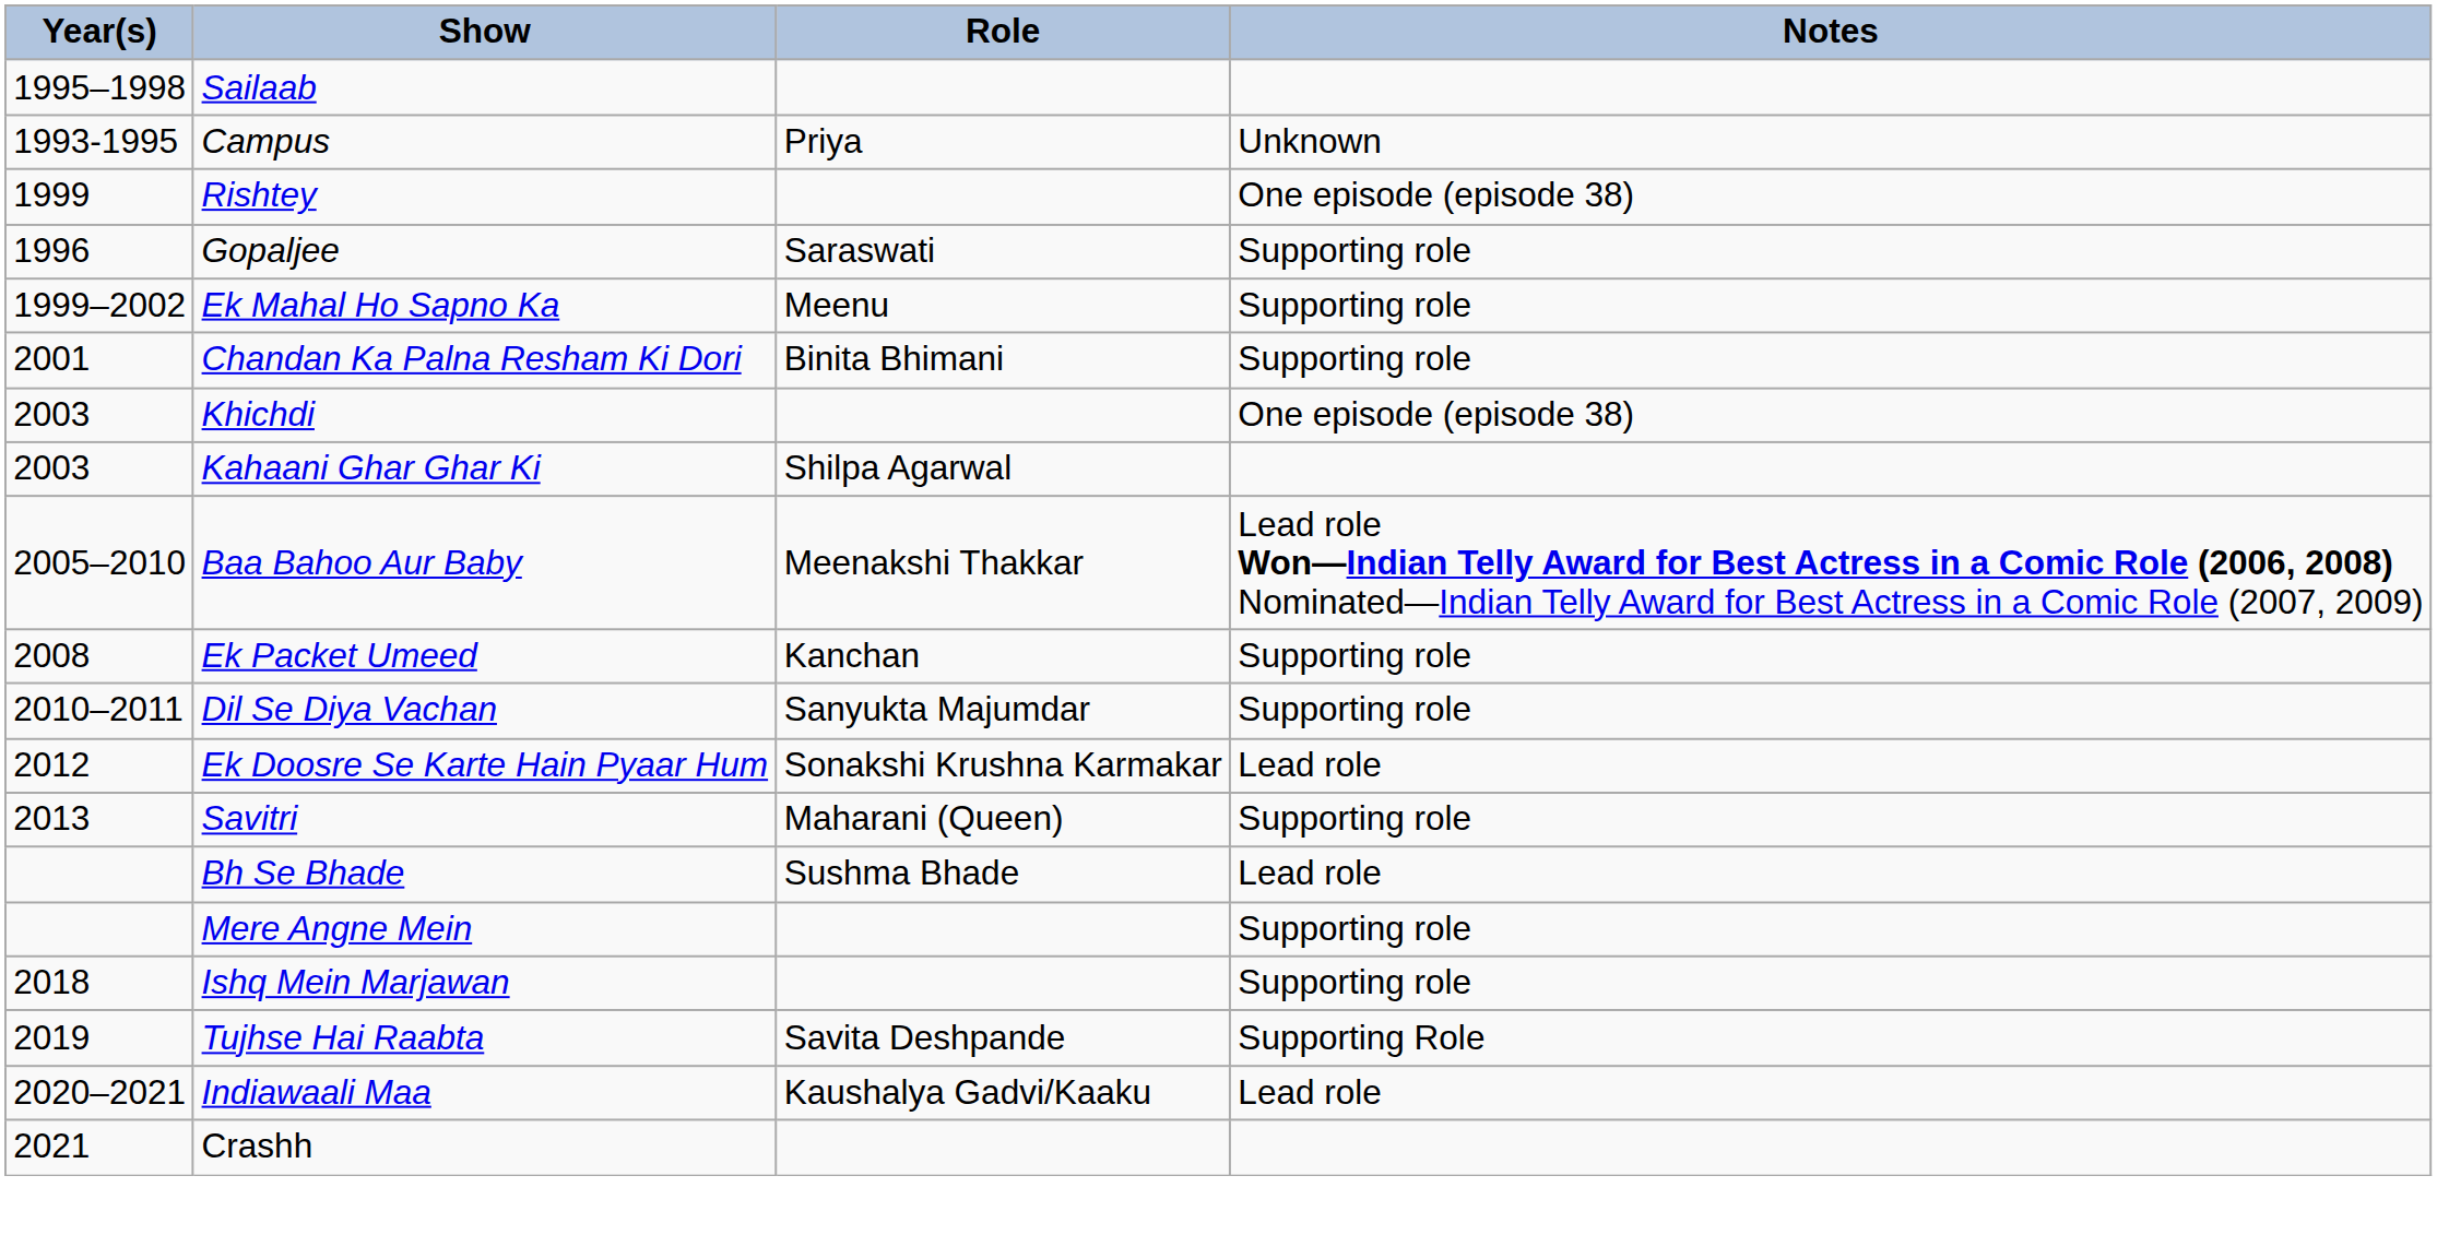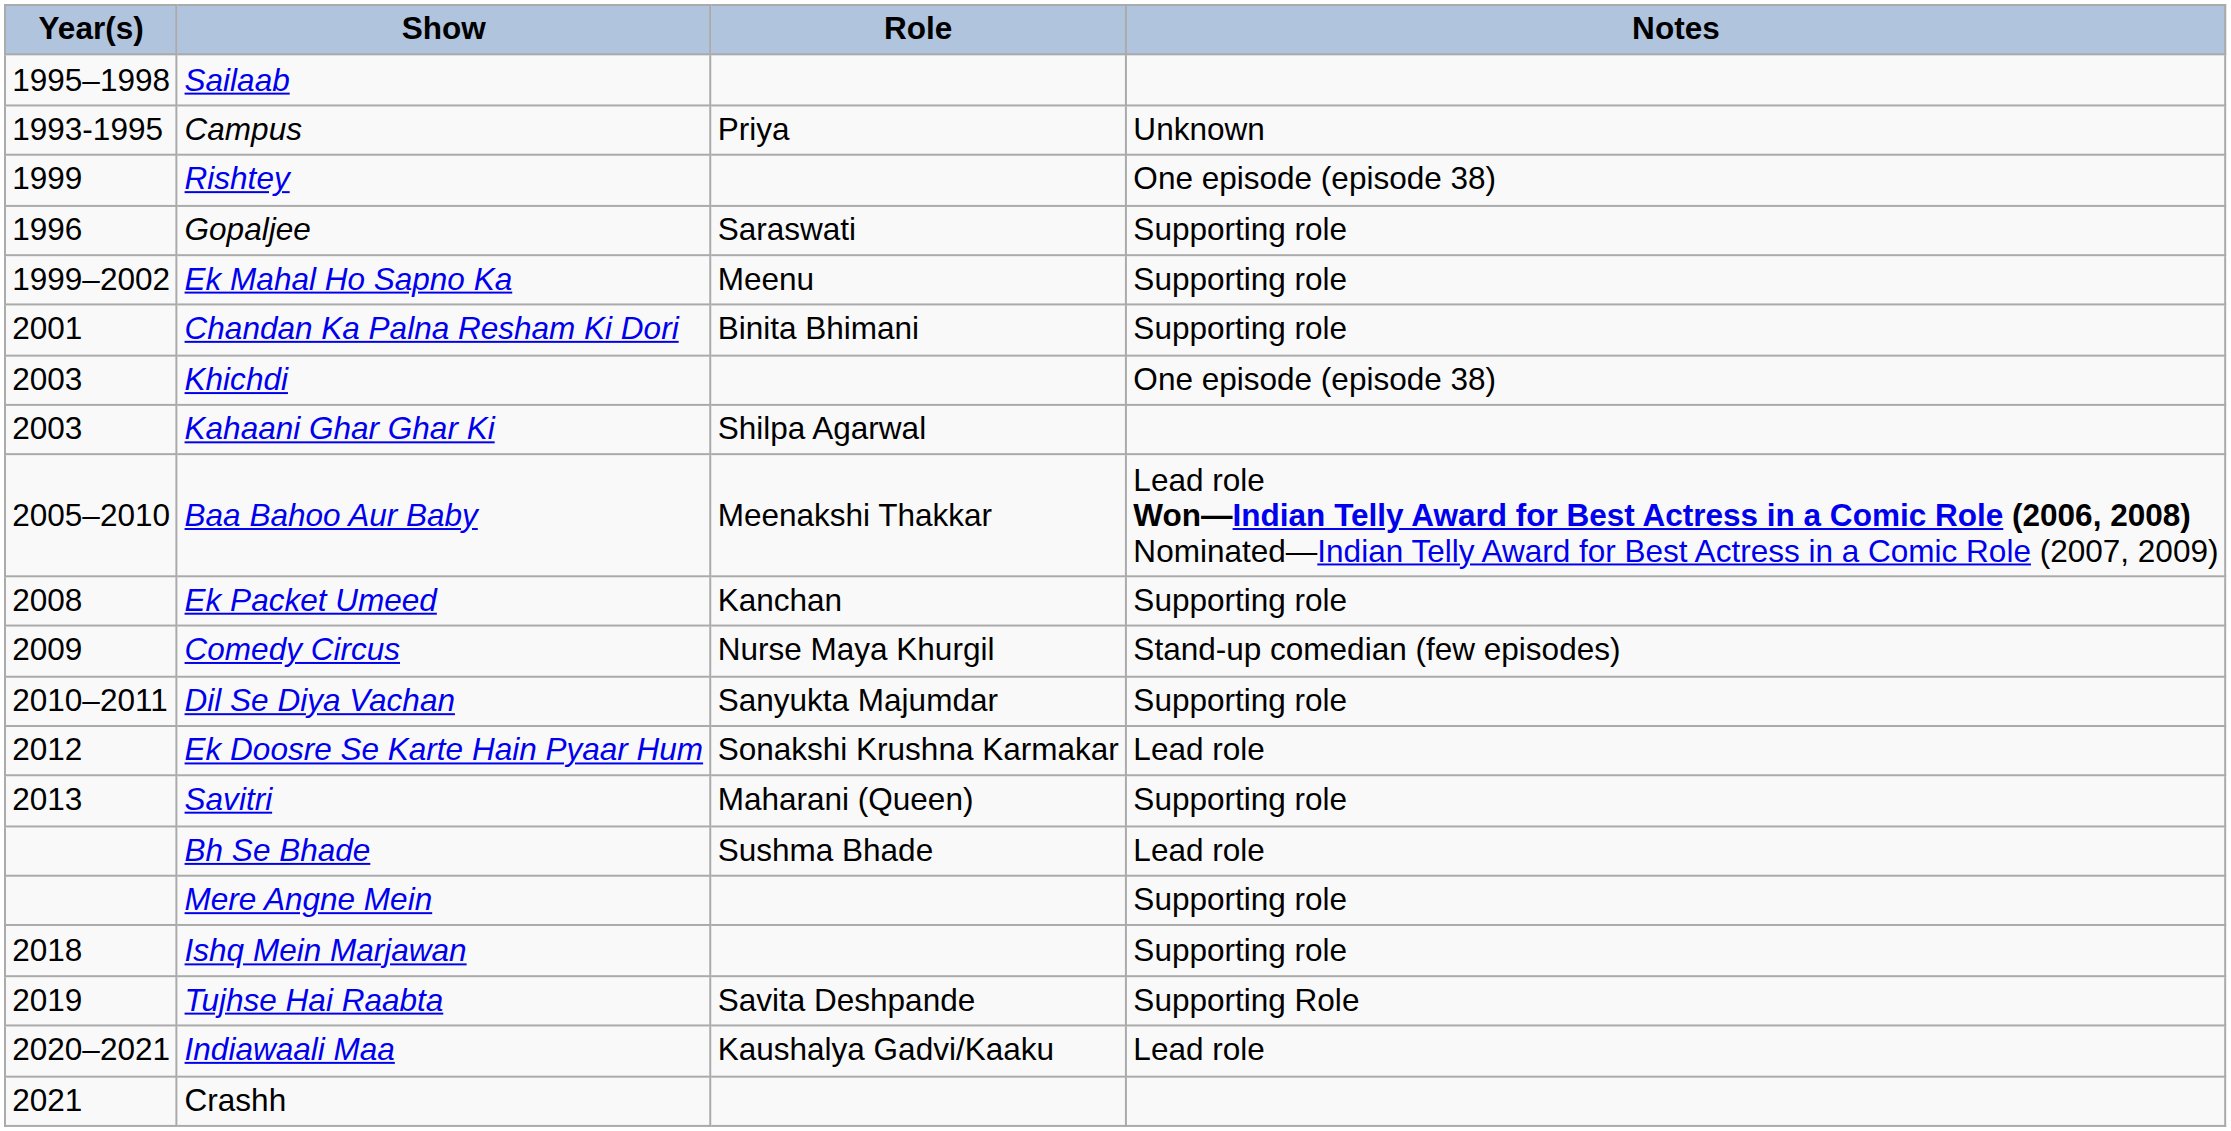 <table class="wikitable sortable">
 <tr>
 <th style="background:#B0C4DE;">Year(s)</th>
 <th style="background:#B0C4DE;">Show</th>
 <th style="background:#B0C4DE;">Role</th>
 <th style="background:#B0C4DE;">Notes</th>
 </tr>
 <tr>
 <td>1995–1998</td>
 <td><em><a href='#'>Sailaab</a></em></td>
 <td></td>
 <td></td>
 </tr>
 <tr>
 <td>1993-1995</td>
 <td><em>Campus</em></td>
 <td>Priya</td>
 <td>Unknown</td>
 </tr>
 <tr>
 <td>1999</td>
 <td><em><a href='#'>Rishtey</a></em></td>
 <td></td>
 <td>One episode (episode 38)</td>
 </tr>
 <tr>
 <td>1996</td>
 <td><em>Gopaljee</em></td>
 <td>Saraswati</td>
 <td>Supporting role</td>
 </tr>
 <tr>
 <td>1999–2002</td>
 <td><em><a href='#'>Ek Mahal Ho Sapno Ka</a></em></td>
 <td>Meenu</td>
 <td>Supporting role</td>
 </tr>
 <tr>
 <td>2001</td>
 <td><em><a href='#'>Chandan Ka Palna Resham Ki Dori</a></em></td>
 <td>Binita Bhimani</td>
 <td>Supporting role</td>
 </tr>
 <tr>
 <td>2003</td>
 <td><em><a href='#'>Khichdi</a></em></td>
 <td></td>
 <td>One episode (episode 38)</td>
 </tr>
 <tr>
 <td>2003</td>
 <td><em><a href='#'>Kahaani Ghar Ghar Ki</a></em></td>
 <td>Shilpa Agarwal</td>
 </tr>
 <tr>
 <td>2005–2010</td>
 <td><em><a href='#'>Baa Bahoo Aur Baby</a></em></td>
 <td>Meenakshi Thakkar</td>
 <td>Lead role<br><strong>Won—<a href='#'>Indian Telly Award for Best Actress in a Comic Role</a> (2006, 2008)</strong><br>Nominated—<a href='#'>Indian Telly Award for Best Actress in a Comic Role</a> (2007, 2009)</td>
 </tr>
 <tr>
 <td>2008</td>
 <td><em><a href='#'>Ek Packet Umeed</a></em></td>
 <td>Kanchan</td>
 <td>Supporting role</td>
 </tr>
 <tr>
+<td>2009</td>
+<td><em><a href='#'>Comedy Circus</a></em></td>
+<td>Nurse Maya Khurgil</td>
+<td>Stand-up comedian (few episodes)</td>
+</tr>
+<tr>
 <td>2010–2011</td>
 <td><em><a href='#'>Dil Se Diya Vachan</a></em></td>
 <td>Sanyukta Majumdar</td>
 <td>Supporting role</td>
 </tr>
 <tr>
 <td>2012</td>
 <td><em><a href='#'>Ek Doosre Se Karte Hain Pyaar Hum</a></em></td>
 <td>Sonakshi Krushna Karmakar</td>
 <td>Lead role</td>
 </tr>
 <tr>
 <td>2013</td>
 <td><em><a href='#'>Savitri</a></em></td>
 <td>Maharani (Queen)</td>
 <td>Supporting role</td>
 </tr>
 <tr>
 <td></td>
 <td><em><a href='#'>Bh Se Bhade</a></em></td>
 <td>Sushma Bhade</td>
 <td>Lead role</td>
 </tr>
 <tr>
 <td></td>
 <td><em><a href='#'>Mere Angne Mein</a></em></td>
 <td></td>
 <td>Supporting role</td>
 </tr>
 <tr>
 <td>2018</td>
 <td><em><a href='#'>Ishq Mein Marjawan</a></em></td>
 <td></td>
 <td>Supporting role</td>
 </tr>
 <tr>
 <td>2019</td>
 <td><em><a href='#'>Tujhse Hai Raabta</a></em></td>
 <td>Savita Deshpande</td>
 <td>Supporting Role</td>
 </tr>
 <tr>
 <td>2020–2021</td>
 <td><em><a href='#'>Indiawaali Maa</a></em></td>
 <td>Kaushalya Gadvi/Kaaku</td>
 <td>Lead role</td>
 </tr>
 <tr>
 <td>2021</td>
 <td>Crashh</td>
 <td></td>
 <td></td>
 </tr>
 </table>
